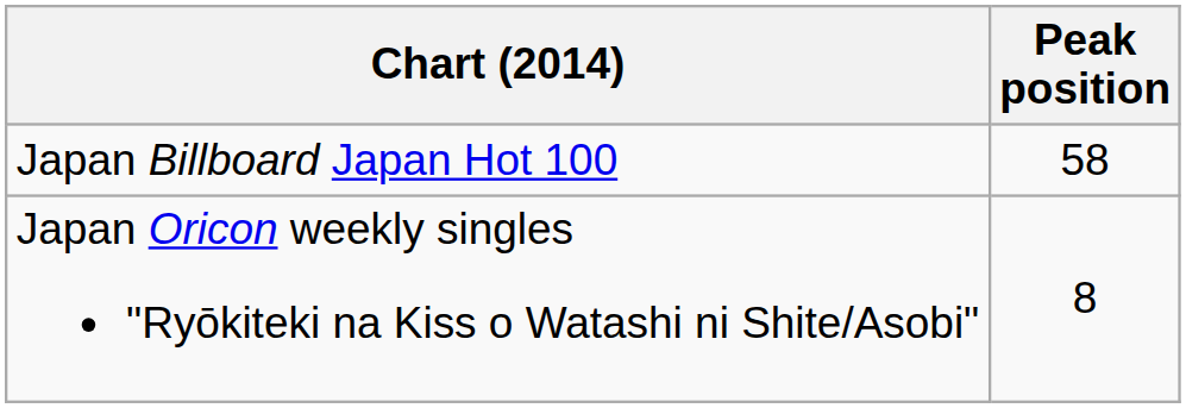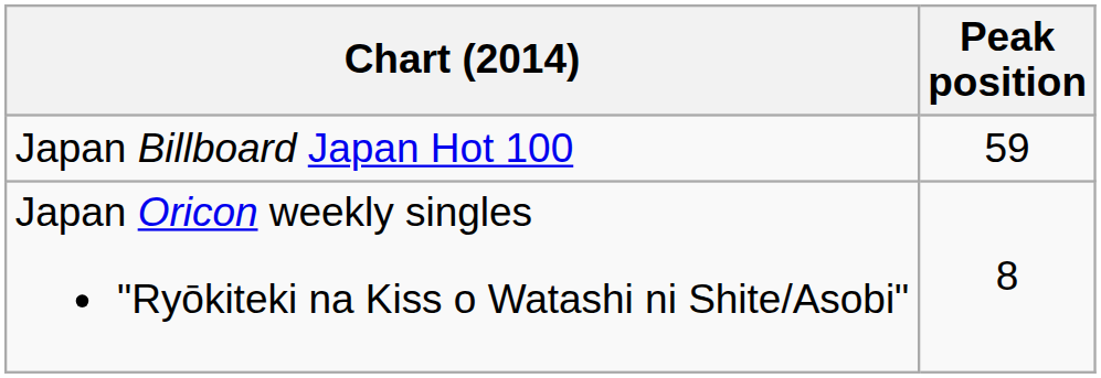 <table class="wikitable sortable">
 <tr>
 <th>Chart (2014)</th>
 <th>Peak<br>position</th>
 </tr>
 <tr>
 <td>Japan <em>Billboard</em> <a href='#'>Japan Hot 100</a></td>
-<td align="center">58</td>
+<td align="center">59</td>
 </tr>
 <tr>
 <td>Japan <em><a href='#'>Oricon</a></em> weekly singles<br><ul><li>"Ryōkiteki na Kiss o Watashi ni Shite/Asobi"</li></ul></td>
 <td align="center">8</td>
 </tr>
 </table>
